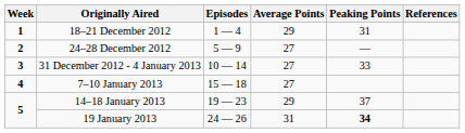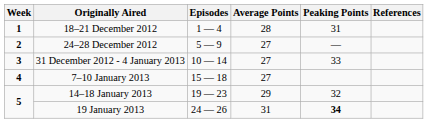 <table class="wikitable" style="text-align:center;">
 <tr>
 <th>Week</th>
 <th>Originally Aired</th>
 <th>Episodes</th>
 <th>Average Points</th>
 <th>Peaking Points</th>
 <th>References</th>
 </tr>
 <tr>
 <td><strong>1</strong></td>
 <td>18–21 December 2012</td>
 <td>1 — 4</td>
-<td>29</td>
+<td>28</td>
 <td>31</td>
 <td></td>
 </tr>
 <tr>
 <td><strong>2</strong></td>
 <td>24–28 December 2012</td>
 <td>5 — 9</td>
 <td>27</td>
 <td>—</td>
 <td></td>
 </tr>
 <tr>
 <td><strong>3</strong></td>
 <td>31 December 2012 - 4 January 2013</td>
 <td>10 — 14</td>
 <td>27</td>
 <td>33</td>
 <td></td>
 </tr>
 <tr>
 <td><strong>4</strong></td>
 <td>7–10 January 2013</td>
 <td>15 — 18</td>
 <td>27</td>
 <td></td>
 <td></td>
 </tr>
 <tr>
 <td rowspan="2"><strong>5</strong></td>
 <td>14–18 January 2013</td>
 <td>19 — 23</td>
 <td>29</td>
-<td>37</td>
+<td>32</td>
 <td></td>
 </tr>
 <tr>
 <td>19 January 2013</td>
 <td>24 — 26</td>
 <td>31</td>
 <td><strong>34</strong></td>
 <td></td>
 </tr>
 </table>
